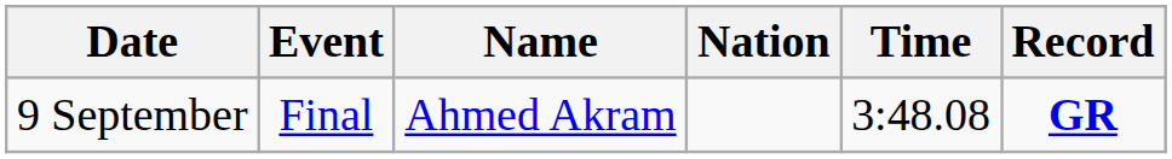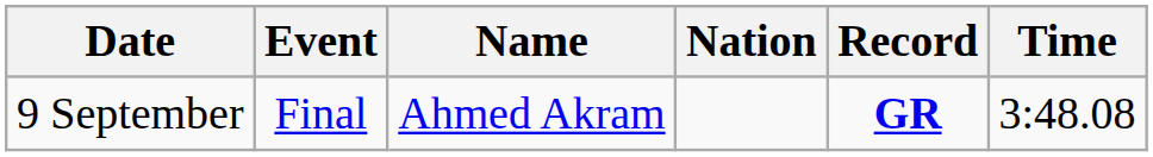 <table class="wikitable" style=text-align:center>
 <tr>
 <th>Date</th>
 <th>Event</th>
 <th>Name</th>
 <th>Nation</th>
+<th>Record</th>
 <th>Time</th>
-<th>Record</th>
 </tr>
 <tr>
 <td>9 September</td>
 <td><a href='#'>Final</a></td>
 <td><a href='#'>Ahmed Akram</a></td>
 <td align=left></td>
+<td><strong><a href='#'>GR</a></strong></td>
 <td>3:48.08</td>
-<td><strong><a href='#'>GR</a></strong></td>
 </tr>
 </table>
